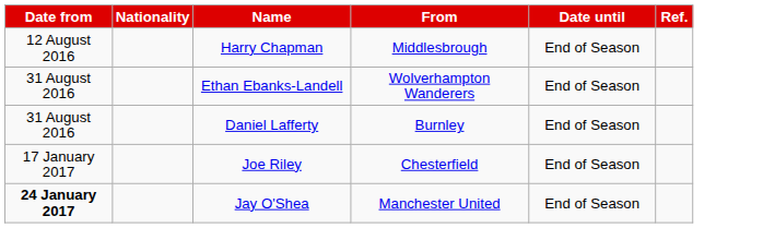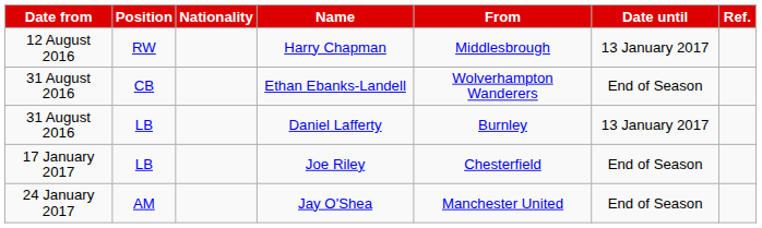 <table class="wikitable"  style="text-align:center; font-size:90%; ">
 <tr>
 <th style="background:#DD0000; color:white; width:100px;">Date from</th>
+<th style="background:#DD0000; color:white; width:50px;">Position</th>
 <th style="background:#DD0000; color:white; width:50px;">Nationality</th>
 <th style="background:#DD0000; color:white; width:150px;">Name</th>
 <th style="background:#DD0000; color:white; width:170px;">From</th>
 <th style="background:#DD0000; color:white; width:120px;">Date until</th>
 <th style="background:#DD0000; color:white; width:30px;">Ref.</th>
 </tr>
 <tr>
 <td>12 August 2016</td>
+<td><a href='#'>RW</a></td>
 <td></td>
 <td><a href='#'>Harry Chapman</a></td>
 <td><a href='#'>Middlesbrough</a></td>
-<td>End of Season</td>
+<td>13 January 2017 </td>
 <td></td>
 </tr>
 <tr>
 <td>31 August 2016</td>
+<td><a href='#'>CB</a></td>
 <td></td>
 <td><a href='#'>Ethan Ebanks-Landell</a></td>
 <td><a href='#'>Wolverhampton Wanderers</a></td>
 <td>End of Season</td>
 <td></td>
 </tr>
 <tr>
 <td>31 August 2016</td>
+<td><a href='#'>LB</a></td>
 <td></td>
 <td><a href='#'>Daniel Lafferty</a></td>
 <td><a href='#'>Burnley</a></td>
-<td>End of Season</td>
+<td>13 January 2017 </td>
 <td></td>
 </tr>
 <tr>
 <td>17 January 2017</td>
+<td><a href='#'>LB</a></td>
 <td></td>
 <td><a href='#'>Joe Riley</a></td>
 <td><a href='#'>Chesterfield</a></td>
 <td>End of Season</td>
 <td></td>
 </tr>
 <tr>
-<td><strong>24 January 2017</strong></td>
+<td>24 January 2017</td>
+<td><a href='#'>AM</a></td>
 <td></td>
 <td><a href='#'>Jay O'Shea</a></td>
 <td><a href='#'>Manchester United</a></td>
 <td>End of Season</td>
 <td></td>
 </tr>
 </table>
